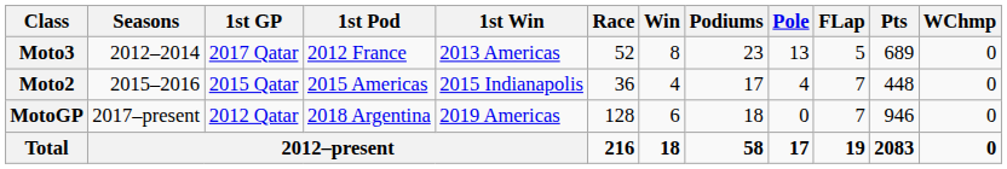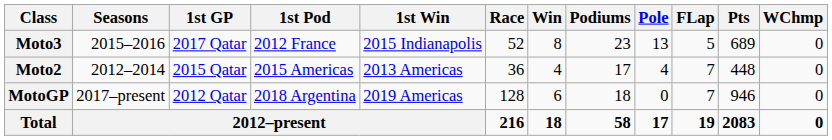 <table class="wikitable" style="text-align:right;">
 <tr>
 <th>Class</th>
 <th>Seasons</th>
 <th>1st GP</th>
 <th>1st Pod</th>
 <th>1st Win</th>
 <th>Race</th>
 <th>Win</th>
 <th>Podiums</th>
 <th><a href='#'>Pole</a></th>
 <th>FLap</th>
 <th>Pts</th>
 <th>WChmp</th>
 </tr>
 <tr>
 <th>Moto3</th>
-<td>2012–2014</td>
+<td>2015–2016</td>
 <td style="text-align:left;"><a href='#'>2017 Qatar</a></td>
 <td style="text-align:left;"><a href='#'>2012 France</a></td>
-<td style="text-align:left;"><a href='#'>2013 Americas</a></td>
+<td style="text-align:left;"><a href='#'>2015 Indianapolis</a></td>
 <td>52</td>
 <td>8</td>
 <td>23</td>
 <td>13</td>
 <td>5</td>
 <td>689</td>
 <td>0</td>
 </tr>
 <tr>
 <th>Moto2</th>
-<td>2015–2016</td>
+<td>2012–2014</td>
 <td style="text-align:left;"><a href='#'>2015 Qatar</a></td>
 <td style="text-align:left;"><a href='#'>2015 Americas</a></td>
-<td style="text-align:left;"><a href='#'>2015 Indianapolis</a></td>
+<td style="text-align:left;"><a href='#'>2013 Americas</a></td>
 <td>36</td>
 <td>4</td>
 <td>17</td>
 <td>4</td>
 <td>7</td>
 <td>448</td>
 <td>0</td>
 </tr>
 <tr>
 <th>MotoGP</th>
 <td>2017–present</td>
 <td style="text-align:left;"><a href='#'>2012 Qatar</a></td>
 <td style="text-align:left;"><a href='#'>2018 Argentina</a></td>
 <td style="text-align:left;"><a href='#'>2019 Americas</a></td>
 <td>128</td>
 <td>6</td>
 <td>18</td>
 <td>0</td>
 <td>7</td>
 <td>946</td>
 <td>0</td>
 </tr>
 <tr>
 <th>Total</th>
 <th colspan="4">2012–present</th>
 <td><strong>216</strong></td>
 <td><strong>18</strong></td>
 <td><strong>58</strong></td>
 <td><strong>17</strong></td>
 <td><strong>19</strong></td>
 <td><strong>2083</strong></td>
 <td><strong>0</strong></td>
 </tr>
 </table>
